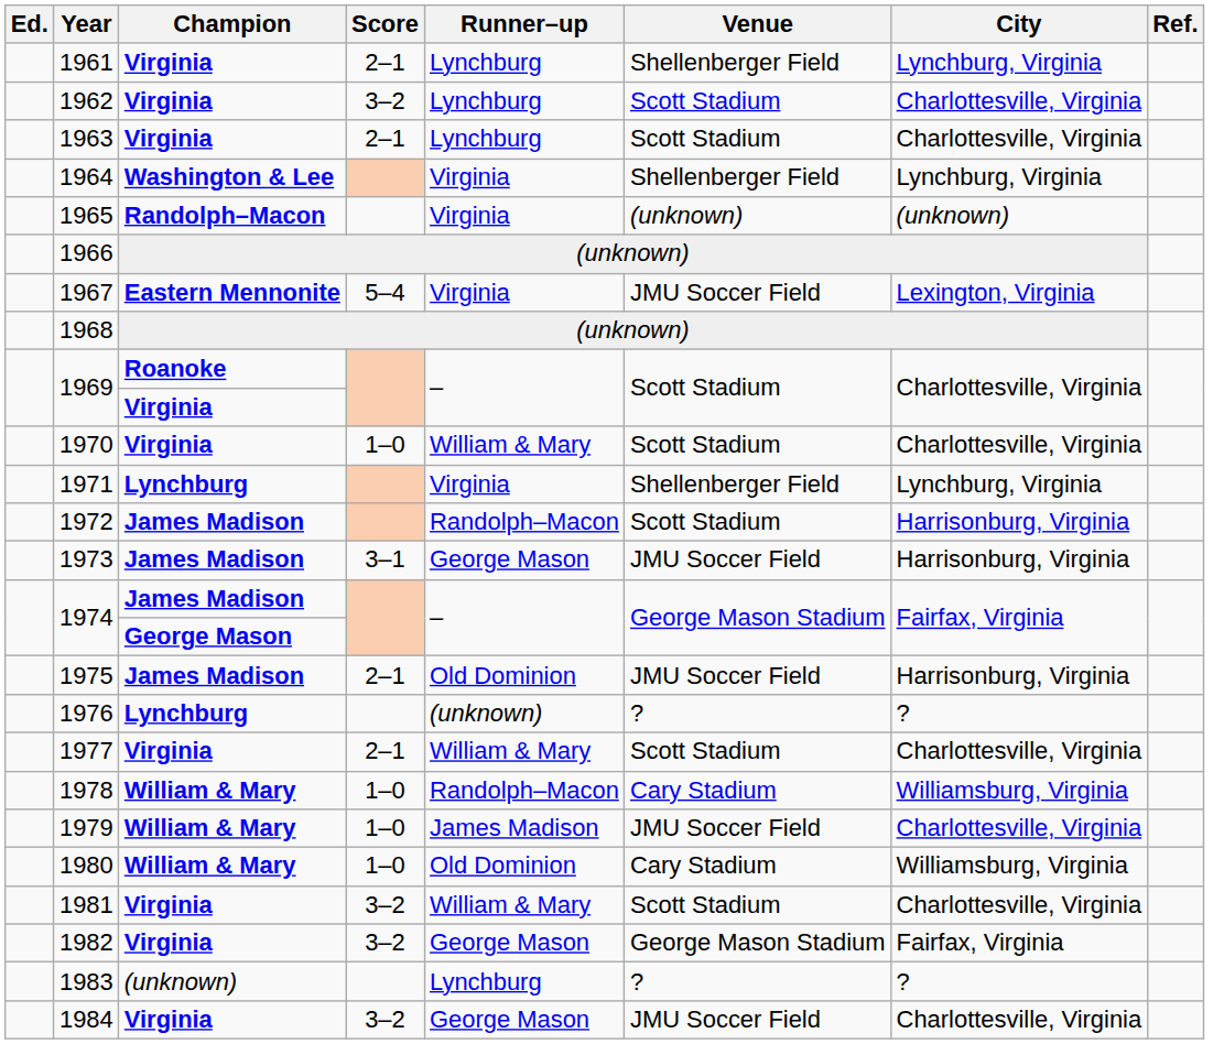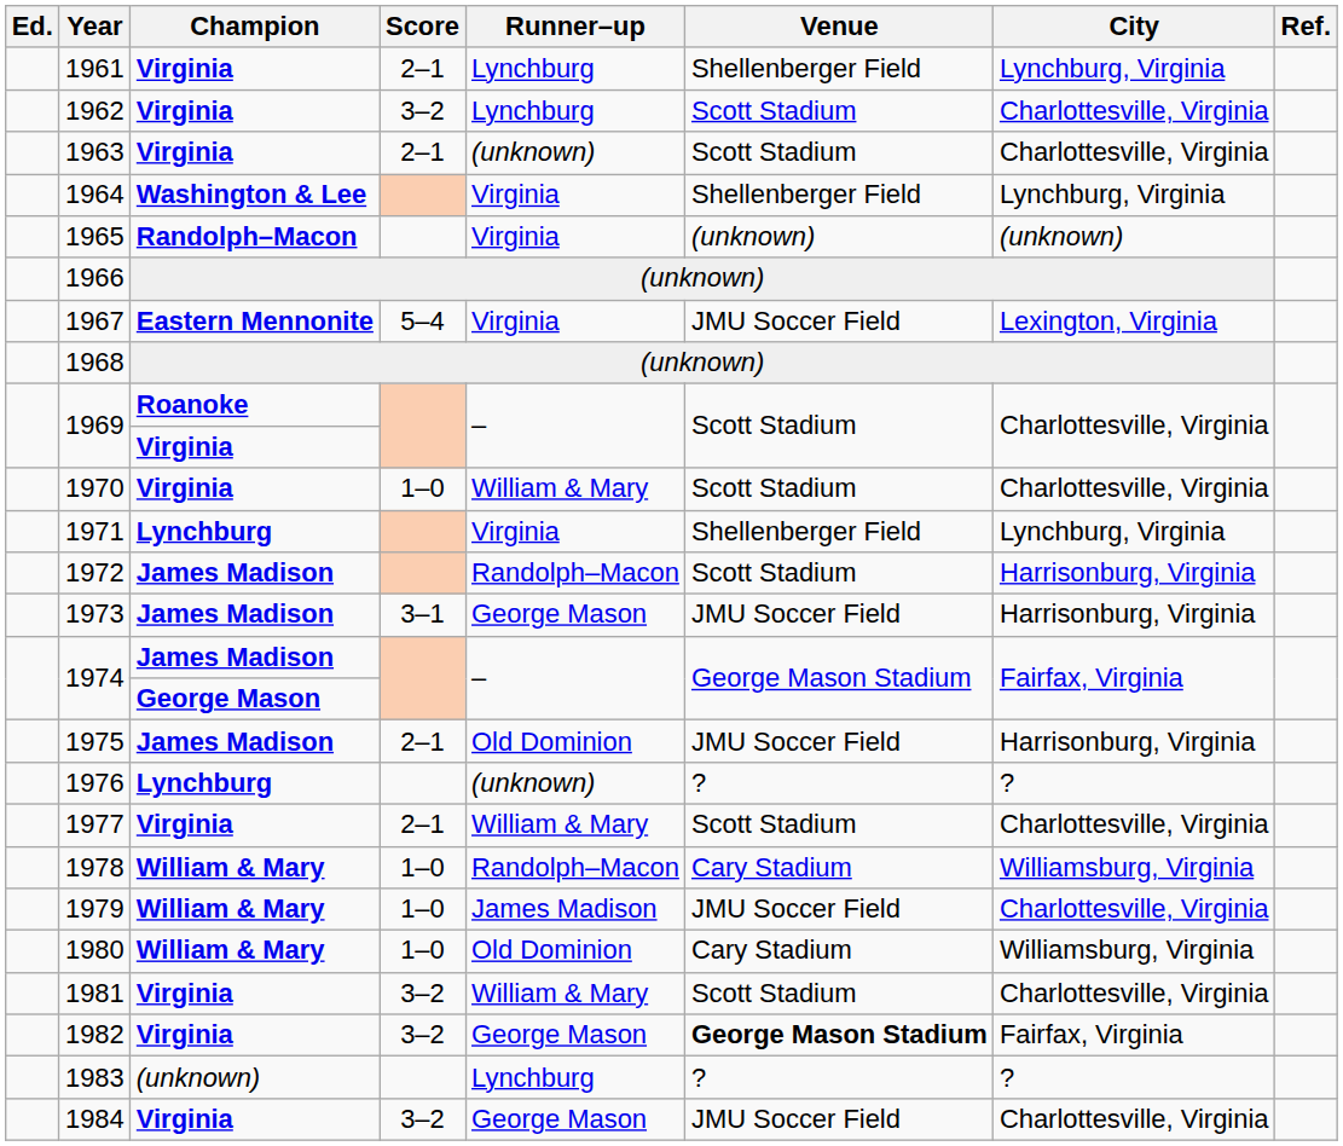 <table class="wikitable sortable" style="text-align: ;">
 <tr>
 <th width= px>Ed.</th>
 <th width= px>Year</th>
 <th width= px>Champion</th>
 <th width= px>Score</th>
 <th width= px>Runner–up</th>
 <th width= px>Venue</th>
 <th width= px>City</th>
 <th class="unsortable">Ref.</th>
 </tr>
 <tr>
 <td></td>
 <td>1961</td>
 <td><strong><a href='#'>Virginia</a></strong> </td>
 <td align=center>2–1</td>
 <td><a href='#'>Lynchburg</a></td>
 <td>Shellenberger Field</td>
 <td><a href='#'>Lynchburg, Virginia</a></td>
 <td></td>
 </tr>
 <tr>
 <td></td>
 <td>1962</td>
 <td><strong><a href='#'>Virginia</a></strong> </td>
 <td align=center>3–2</td>
 <td><a href='#'>Lynchburg</a></td>
 <td><a href='#'>Scott Stadium</a></td>
 <td><a href='#'>Charlottesville, Virginia</a></td>
 <td></td>
 </tr>
 <tr>
 <td></td>
 <td>1963</td>
 <td><strong><a href='#'>Virginia</a></strong> </td>
 <td align=center>2–1</td>
-<td><a href='#'>Lynchburg</a></td>
+<td><em>(unknown)</em></td>
 <td>Scott Stadium</td>
 <td>Charlottesville, Virginia</td>
 <td></td>
 </tr>
 <tr>
 <td></td>
 <td>1964</td>
 <td><strong><a href='#'>Washington & Lee</a></strong>  </td>
 <td bgcolor=#FBCEB1></td>
 <td><a href='#'>Virginia</a></td>
 <td>Shellenberger Field</td>
 <td>Lynchburg, Virginia</td>
 <td></td>
 </tr>
 <tr>
 <td></td>
 <td>1965</td>
 <td><strong><a href='#'>Randolph–Macon</a></strong> </td>
 <td></td>
 <td><a href='#'>Virginia</a></td>
 <td><em>(unknown)</em></td>
 <td><em>(unknown)</em></td>
 <td></td>
 </tr>
 <tr>
 <td></td>
 <td>1966</td>
 <td colspan="5" style= background:#efefef align= center><em>(unknown)</em></td>
 <td></td>
 </tr>
 <tr>
 <td></td>
 <td>1967</td>
 <td><strong><a href='#'>Eastern Mennonite</a></strong> </td>
 <td align=center>5–4</td>
 <td><a href='#'>Virginia</a></td>
 <td>JMU Soccer Field</td>
 <td><a href='#'>Lexington, Virginia</a></td>
 <td></td>
 </tr>
 <tr>
 <td></td>
 <td>1968</td>
 <td colspan="5" style= background:#efefef align= center><em>(unknown)</em></td>
 <td></td>
 </tr>
 <tr>
 <td rowspan=2></td>
 <td rowspan=2>1969</td>
 <td><strong><a href='#'>Roanoke</a></strong>  </td>
 <td rowspan=2 bgcolor=#FBCEB1></td>
 <td rowspan=2>–</td>
 <td rowspan=2>Scott Stadium</td>
 <td rowspan=2>Charlottesville, Virginia</td>
 <td rowspan=2></td>
 </tr>
 <tr>
 <td><strong><a href='#'>Virginia</a></strong>  </td>
 </tr>
 <tr>
 <td></td>
 <td>1970</td>
 <td><strong><a href='#'>Virginia</a></strong> </td>
 <td align=center>1–0</td>
 <td><a href='#'>William & Mary</a></td>
 <td>Scott Stadium</td>
 <td>Charlottesville, Virginia</td>
 <td></td>
 </tr>
 <tr>
 <td></td>
 <td>1971</td>
 <td><strong><a href='#'>Lynchburg</a></strong> </td>
 <td bgcolor=#FBCEB1></td>
 <td><a href='#'>Virginia</a></td>
 <td>Shellenberger Field</td>
 <td>Lynchburg, Virginia</td>
 <td></td>
 </tr>
 <tr>
 <td></td>
 <td>1972</td>
 <td><strong><a href='#'>James Madison</a></strong>  </td>
 <td bgcolor=#FBCEB1></td>
 <td><a href='#'>Randolph–Macon</a></td>
 <td>Scott Stadium</td>
 <td><a href='#'>Harrisonburg, Virginia</a></td>
 <td></td>
 </tr>
 <tr>
 <td></td>
 <td>1973</td>
 <td><strong><a href='#'>James Madison</a></strong> </td>
 <td align=center>3–1</td>
 <td><a href='#'>George Mason</a></td>
 <td>JMU Soccer Field</td>
 <td>Harrisonburg, Virginia</td>
 <td></td>
 </tr>
 <tr>
 <td rowspan=2></td>
 <td rowspan=2>1974</td>
 <td><strong><a href='#'>James Madison</a></strong>  </td>
 <td rowspan=2 bgcolor=#FBCEB1></td>
 <td rowspan=2>–</td>
 <td rowspan=2><a href='#'>George Mason Stadium</a></td>
 <td rowspan=2><a href='#'>Fairfax, Virginia</a></td>
 <td rowspan=2></td>
 </tr>
 <tr>
 <td><strong><a href='#'>George Mason</a></strong>  </td>
 </tr>
 <tr>
 <td></td>
 <td>1975</td>
 <td><strong><a href='#'>James Madison</a></strong> </td>
 <td align=center>2–1</td>
 <td><a href='#'>Old Dominion</a></td>
 <td>JMU Soccer Field</td>
 <td>Harrisonburg, Virginia</td>
 <td></td>
 </tr>
 <tr>
 <td></td>
 <td>1976</td>
 <td><strong><a href='#'>Lynchburg</a></strong> </td>
 <td></td>
 <td><em>(unknown)</em></td>
 <td>?</td>
 <td>?</td>
 <td></td>
 </tr>
 <tr>
 <td></td>
 <td>1977</td>
 <td><strong><a href='#'>Virginia</a></strong> </td>
 <td align=center>2–1</td>
 <td><a href='#'>William & Mary</a></td>
 <td>Scott Stadium</td>
 <td>Charlottesville, Virginia</td>
 <td></td>
 </tr>
 <tr>
 <td></td>
 <td>1978</td>
 <td><strong><a href='#'>William & Mary</a></strong> </td>
 <td align=center>1–0</td>
 <td><a href='#'>Randolph–Macon</a></td>
 <td><a href='#'>Cary Stadium</a></td>
 <td><a href='#'>Williamsburg, Virginia</a></td>
 <td></td>
 </tr>
 <tr>
 <td></td>
 <td>1979</td>
 <td><strong><a href='#'>William & Mary</a></strong> </td>
 <td align=center>1–0</td>
 <td><a href='#'>James Madison</a></td>
 <td>JMU Soccer Field</td>
 <td><a href='#'>Charlottesville, Virginia</a></td>
 <td></td>
 </tr>
 <tr>
 <td></td>
 <td>1980</td>
 <td><strong><a href='#'>William & Mary</a></strong> </td>
 <td align=center>1–0</td>
 <td><a href='#'>Old Dominion</a></td>
 <td>Cary Stadium</td>
 <td>Williamsburg, Virginia</td>
 <td></td>
 </tr>
 <tr>
 <td></td>
 <td>1981</td>
 <td><strong><a href='#'>Virginia</a></strong> </td>
 <td align=center>3–2</td>
 <td><a href='#'>William & Mary</a></td>
 <td>Scott Stadium</td>
 <td>Charlottesville, Virginia</td>
 <td></td>
 </tr>
 <tr>
 <td></td>
 <td>1982</td>
 <td><strong><a href='#'>Virginia</a></strong> </td>
 <td align=center>3–2</td>
 <td><a href='#'>George Mason</a></td>
-<td>George Mason Stadium</td>
+<td><strong>George Mason Stadium</strong></td>
 <td>Fairfax, Virginia</td>
 <td></td>
 </tr>
 <tr>
 <td></td>
 <td>1983</td>
 <td><em>(unknown)</em></td>
 <td></td>
 <td><a href='#'>Lynchburg</a></td>
 <td>?</td>
 <td>?</td>
 <td></td>
 </tr>
 <tr>
 <td></td>
 <td>1984</td>
 <td><strong><a href='#'>Virginia</a></strong> </td>
 <td align=center>3–2</td>
 <td><a href='#'>George Mason</a></td>
 <td>JMU Soccer Field</td>
 <td>Charlottesville, Virginia</td>
 <td></td>
 </tr>
 </table>
